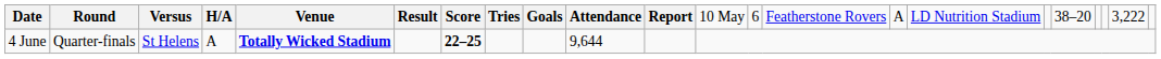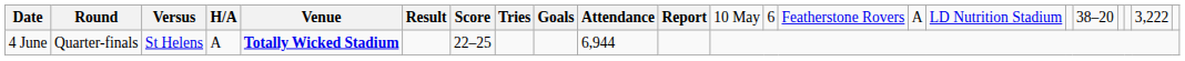 <table class="wikitable defaultleft col2center col4center col7center col10right" style="font-size:90%;">
 <tr>
 <th>Date</th>
 <th>Round</th>
 <th>Versus</th>
 <th>H/A</th>
 <th>Venue</th>
 <th>Result</th>
 <th>Score</th>
 <th>Tries</th>
 <th>Goals</th>
 <th>Attendance</th>
 <th>Report</th>
 <td>10 May</td>
 <td>6</td>
 <td> <a href='#'>Featherstone Rovers</a></td>
 <td>A</td>
 <td><a href='#'>LD Nutrition Stadium</a></td>
 <td></td>
 <td>38–20</td>
 <td></td>
 <td></td>
 <td>3,222</td>
 <td></td>
 </tr>
 <tr>
 <td>4 June</td>
 <td>Quarter-finals</td>
 <td> <a href='#'>St Helens</a></td>
 <td>A</td>
 <td><strong><a href='#'>Totally Wicked Stadium</a></strong></td>
 <td></td>
-<td><strong>22–25</strong></td>
+<td>22–25</td>
 <td></td>
 <td></td>
-<td>9,644</td>
+<td>6,944</td>
 <td></td>
 </tr>
 </table>
